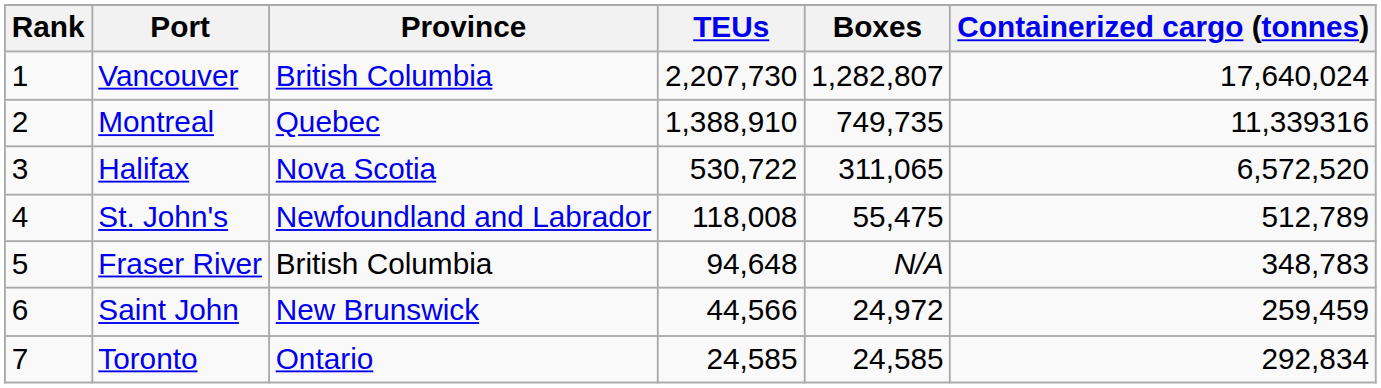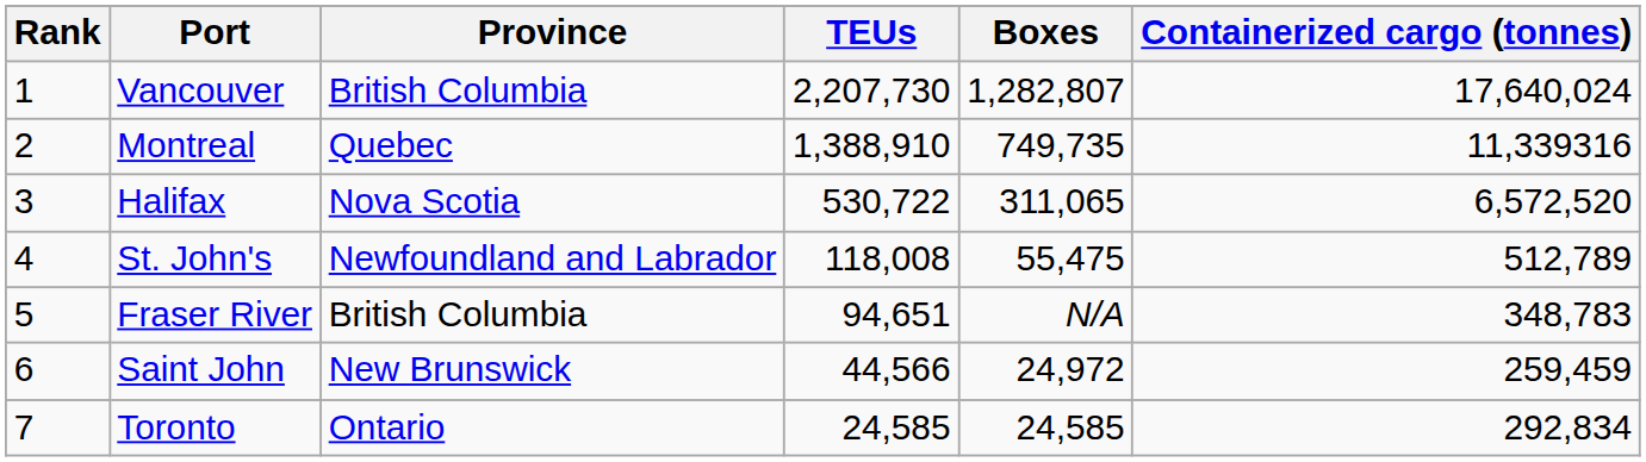 <table class="wikitable sortable">
 <tr>
 </tr>
 <tr>
 <th>Rank</th>
 <th>Port</th>
 <th>Province</th>
 <th><a href='#'>TEUs</a></th>
 <th>Boxes</th>
 <th><a href='#'>Containerized cargo</a> (<a href='#'>tonnes</a>)</th>
 </tr>
 <tr>
 <td>1</td>
 <td><a href='#'>Vancouver</a></td>
 <td><a href='#'>British Columbia</a></td>
 <td align="right">2,207,730</td>
 <td align="right">1,282,807</td>
 <td align="right">17,640,024</td>
 </tr>
 <tr>
 <td>2</td>
 <td><a href='#'>Montreal</a></td>
 <td><a href='#'>Quebec</a></td>
 <td align="right">1,388,910</td>
 <td align="right">749,735</td>
 <td align="right">11,339316</td>
 </tr>
 <tr>
 <td>3</td>
 <td><a href='#'>Halifax</a></td>
 <td><a href='#'>Nova Scotia</a></td>
 <td align="right">530,722</td>
 <td align="right">311,065</td>
 <td align="right">6,572,520</td>
 </tr>
 <tr>
 <td>4</td>
 <td><a href='#'>St. John's</a></td>
 <td><a href='#'>Newfoundland and Labrador</a></td>
 <td align="right">118,008</td>
 <td align="right">55,475</td>
 <td align="right">512,789</td>
 </tr>
 <tr>
 <td>5</td>
 <td><a href='#'>Fraser River</a></td>
 <td>British Columbia</td>
-<td align="right">94,648</td>
+<td align="right">94,651</td>
 <td align="right"><em>N/A</em></td>
 <td align="right">348,783</td>
 </tr>
 <tr>
 <td>6</td>
 <td><a href='#'>Saint John</a></td>
 <td><a href='#'>New Brunswick</a></td>
 <td align="right">44,566</td>
 <td align="right">24,972</td>
 <td align="right">259,459</td>
 </tr>
 <tr>
 <td>7</td>
 <td><a href='#'>Toronto</a></td>
 <td><a href='#'>Ontario</a></td>
 <td align="right">24,585</td>
 <td align="right">24,585</td>
 <td align="right">292,834</td>
 </tr>
 </table>
